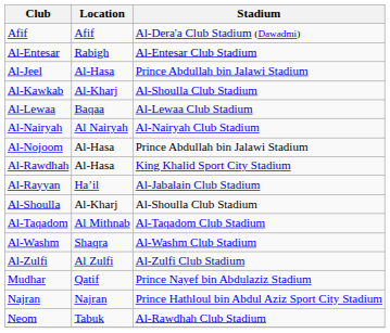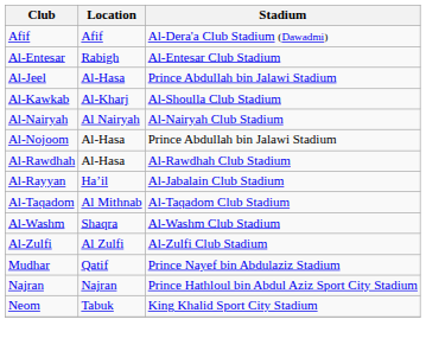 <table class="wikitable sortable">
 <tr>
 <th>Club</th>
 <th>Location</th>
 <th>Stadium</th>
 </tr>
 <tr>
 <td><a href='#'>Afif</a></td>
 <td><a href='#'>Afif</a></td>
 <td><a href='#'>Al-Dera'a Club Stadium</a> <small>(<a href='#'>Dawadmi</a>)</small></td>
 </tr>
 <tr>
 <td><a href='#'>Al-Entesar</a></td>
 <td><a href='#'>Rabigh</a></td>
 <td><a href='#'>Al-Entesar Club Stadium</a></td>
 </tr>
 <tr>
 <td><a href='#'>Al-Jeel</a></td>
 <td><a href='#'>Al-Hasa</a> </td>
 <td><a href='#'>Prince Abdullah bin Jalawi Stadium</a></td>
 </tr>
 <tr>
 <td><a href='#'>Al-Kawkab</a></td>
 <td><a href='#'>Al-Kharj</a></td>
 <td><a href='#'>Al-Shoulla Club Stadium</a></td>
 </tr>
 <tr>
-<td><a href='#'>Al-Lewaa</a></td>
-<td><a href='#'>Baqaa</a></td>
-<td><a href='#'>Al-Lewaa Club Stadium</a></td>
-</tr>
-<tr>
 <td><a href='#'>Al-Nairyah</a></td>
 <td><a href='#'>Al Nairyah</a></td>
 <td><a href='#'>Al-Nairyah Club Stadium</a></td>
 </tr>
 <tr>
 <td><a href='#'>Al-Nojoom</a></td>
 <td>Al-Hasa </td>
 <td>Prince Abdullah bin Jalawi Stadium</td>
 </tr>
 <tr>
 <td><a href='#'>Al-Rawdhah</a></td>
 <td>Al-Hasa </td>
-<td><a href='#'>King Khalid Sport City Stadium</a></td>
+<td><a href='#'>Al-Rawdhah Club Stadium</a></td>
 </tr>
 <tr>
 <td><a href='#'>Al-Rayyan</a></td>
 <td><a href='#'>Haʼil</a></td>
 <td><a href='#'>Al-Jabalain Club Stadium</a></td>
-</tr>
-<tr>
-<td><a href='#'>Al-Shoulla</a></td>
-<td>Al-Kharj</td>
-<td>Al-Shoulla Club Stadium</td>
 </tr>
 <tr>
 <td><a href='#'>Al-Taqadom</a></td>
 <td><a href='#'>Al Mithnab</a></td>
 <td><a href='#'>Al-Taqadom Club Stadium</a></td>
 </tr>
 <tr>
 <td><a href='#'>Al-Washm</a></td>
 <td><a href='#'>Shaqra</a></td>
 <td><a href='#'>Al-Washm Club Stadium</a></td>
 </tr>
 <tr>
 <td><a href='#'>Al-Zulfi</a></td>
 <td><a href='#'>Al Zulfi</a></td>
 <td><a href='#'>Al-Zulfi Club Stadium</a></td>
 </tr>
 <tr>
 <td><a href='#'>Mudhar</a></td>
 <td><a href='#'>Qatif</a></td>
 <td><a href='#'>Prince Nayef bin Abdulaziz Stadium</a></td>
 </tr>
 <tr>
 <td><a href='#'>Najran</a></td>
 <td><a href='#'>Najran</a></td>
 <td><a href='#'>Prince Hathloul bin Abdul Aziz Sport City Stadium</a></td>
 </tr>
 <tr>
 <td><a href='#'>Neom</a></td>
 <td><a href='#'>Tabuk</a></td>
-<td><a href='#'>Al-Rawdhah Club Stadium</a></td>
+<td><a href='#'>King Khalid Sport City Stadium</a></td>
 </tr>
 <tr>
 </tr>
 </table>
